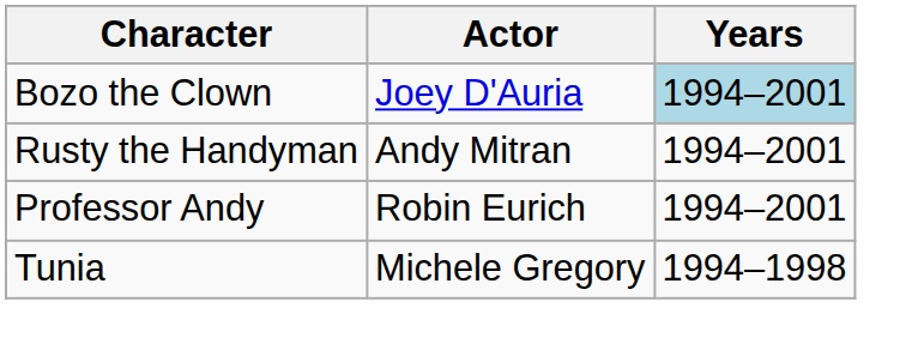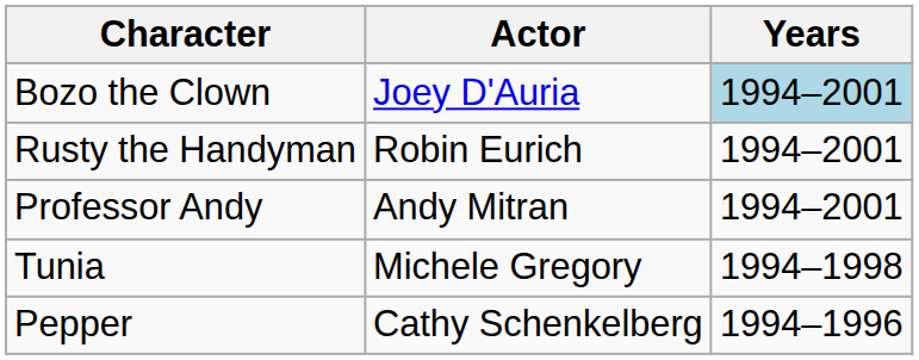 <table class="wikitable">
 <tr>
 <th>Character</th>
 <th>Actor</th>
 <th>Years</th>
 </tr>
 <tr>
 <td>Bozo the Clown</td>
 <td><a href='#'>Joey D'Auria</a></td>
 <td style="background: lightblue;">1994–2001</td>
 </tr>
 <tr>
 <td>Rusty the Handyman</td>
-<td>Andy Mitran</td>
+<td>Robin Eurich</td>
 <td>1994–2001</td>
 </tr>
 <tr>
 <td>Professor Andy</td>
-<td>Robin Eurich</td>
+<td>Andy Mitran</td>
 <td>1994–2001</td>
 </tr>
 <tr>
 <td>Tunia</td>
 <td>Michele Gregory</td>
 <td>1994–1998</td>
 </tr>
+<tr>
+<td>Pepper</td>
+<td>Cathy Schenkelberg</td>
+<td>1994–1996</td>
+</tr>
 </table>
